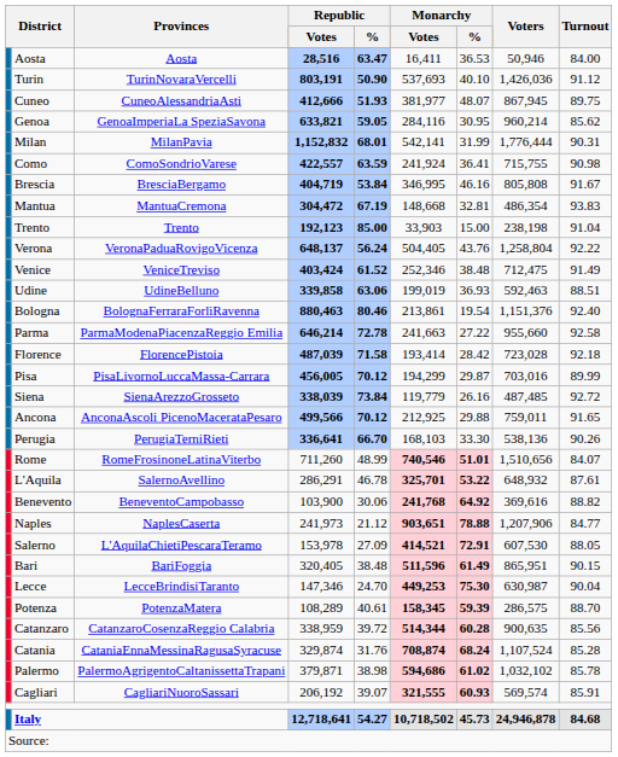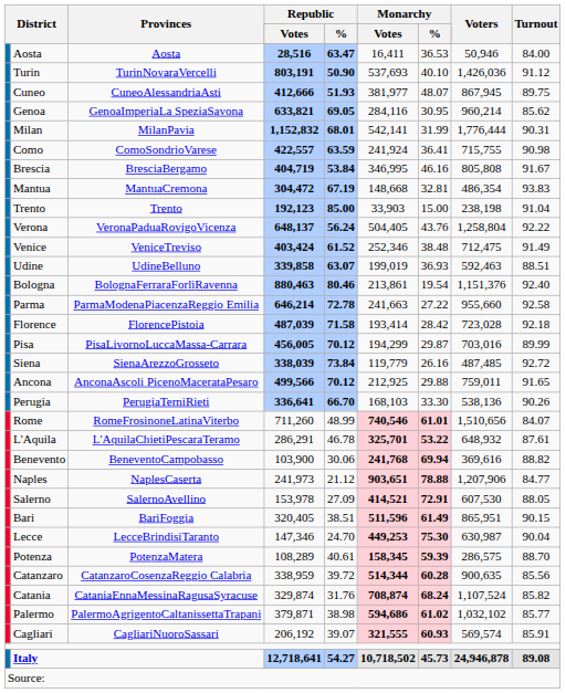 <table class="wikitable sortable" style=text-align:center>
 <tr>
 <th rowspan=2 colspan=2>District</th>
 <th rowspan=2>Provinces</th>
 <th colspan=2> Republic</th>
 <th colspan=2> Monarchy</th>
 <th rowspan=2>Voters</th>
 <th rowspan=2>Turnout</th>
 </tr>
 <tr bgcolor=#CEF6D8|>
 <th>Votes</th>
 <th>%</th>
 <th>Votes</th>
 <th>%</th>
 </tr>
 <tr>
 <td bgcolor=#0070AB></td>
 <td align=left>Aosta</td>
 <td><a href='#'>Aosta</a></td>
 <td bgcolor=#B0CEFF><strong>28,516</strong></td>
 <td bgcolor=#B0CEFF><strong>63.47</strong></td>
 <td>16,411</td>
 <td>36.53</td>
 <td>50,946</td>
 <td>84.00</td>
 </tr>
 <tr>
 <td bgcolor=#0070AB></td>
 <td align=left>Turin</td>
 <td><a href='#'>Turin</a><a href='#'>Novara</a><a href='#'>Vercelli</a></td>
 <td bgcolor=#B0CEFF><strong>803,191</strong></td>
 <td bgcolor=#B0CEFF><strong>50.90</strong></td>
 <td>537,693</td>
 <td>40.10</td>
 <td>1,426,036</td>
 <td>91.12</td>
 </tr>
 <tr>
 <td bgcolor=#0070AB></td>
 <td align=left>Cuneo</td>
 <td><a href='#'>Cuneo</a><a href='#'>Alessandria</a><a href='#'>Asti</a></td>
 <td bgcolor=#B0CEFF><strong>412,666</strong></td>
 <td bgcolor=#B0CEFF><strong>51.93</strong></td>
 <td>381,977</td>
 <td>48.07</td>
 <td>867,945</td>
 <td>89.75</td>
 </tr>
 <tr>
 <td bgcolor=#0070AB></td>
 <td align=left>Genoa</td>
 <td><a href='#'>Genoa</a><a href='#'>Imperia</a><a href='#'>La Spezia</a><a href='#'>Savona</a></td>
 <td bgcolor=#B0CEFF><strong>633,821</strong></td>
-<td bgcolor=#B0CEFF><strong>59.05</strong></td>
+<td bgcolor=#B0CEFF><strong>69.05</strong></td>
 <td>284,116</td>
 <td>30.95</td>
 <td>960,214</td>
 <td>85.62</td>
 </tr>
 <tr>
 <td bgcolor=#0070AB></td>
 <td align=left>Milan</td>
 <td><a href='#'>Milan</a><a href='#'>Pavia</a></td>
 <td bgcolor=#B0CEFF><strong>1,152,832</strong></td>
 <td bgcolor=#B0CEFF><strong>68.01</strong></td>
 <td>542,141</td>
 <td>31.99</td>
 <td>1,776,444</td>
 <td>90.31</td>
 </tr>
 <tr>
 <td bgcolor=#0070AB></td>
 <td align=left>Como</td>
 <td><a href='#'>Como</a><a href='#'>Sondrio</a><a href='#'>Varese</a></td>
 <td bgcolor=#B0CEFF><strong>422,557</strong></td>
 <td bgcolor=#B0CEFF><strong>63.59</strong></td>
 <td>241,924</td>
 <td>36.41</td>
 <td>715,755</td>
 <td>90.98</td>
 </tr>
 <tr>
 <td bgcolor=#0070AB></td>
 <td align=left>Brescia</td>
 <td><a href='#'>Brescia</a><a href='#'>Bergamo</a></td>
 <td bgcolor=#B0CEFF><strong>404,719</strong></td>
 <td bgcolor=#B0CEFF><strong>53.84</strong></td>
 <td>346,995</td>
 <td>46.16</td>
 <td>805,808</td>
 <td>91.67</td>
 </tr>
 <tr>
 <td bgcolor=#0070AB></td>
 <td align=left>Mantua</td>
 <td><a href='#'>Mantua</a><a href='#'>Cremona</a></td>
 <td bgcolor=#B0CEFF><strong>304,472</strong></td>
 <td bgcolor=#B0CEFF><strong>67.19</strong></td>
 <td>148,668</td>
 <td>32.81</td>
 <td>486,354</td>
 <td>93.83</td>
 </tr>
 <tr>
 <td bgcolor=#0070AB></td>
 <td align=left>Trento</td>
 <td><a href='#'>Trento</a></td>
 <td bgcolor=#B0CEFF><strong>192,123</strong></td>
 <td bgcolor=#B0CEFF><strong>85.00</strong></td>
 <td>33,903</td>
 <td>15.00</td>
 <td>238,198</td>
 <td>91.04</td>
 </tr>
 <tr>
 <td bgcolor=#0070AB></td>
 <td align=left>Verona</td>
 <td><a href='#'>Verona</a><a href='#'>Padua</a><a href='#'>Rovigo</a><a href='#'>Vicenza</a></td>
 <td bgcolor=#B0CEFF><strong>648,137</strong></td>
 <td bgcolor=#B0CEFF><strong>56.24</strong></td>
 <td>504,405</td>
 <td>43.76</td>
 <td>1,258,804</td>
 <td>92.22</td>
 </tr>
 <tr>
 <td bgcolor=#0070AB></td>
 <td align=left>Venice</td>
 <td><a href='#'>Venice</a><a href='#'>Treviso</a></td>
 <td bgcolor=#B0CEFF><strong>403,424</strong></td>
 <td bgcolor=#B0CEFF><strong>61.52</strong></td>
 <td>252,346</td>
 <td>38.48</td>
 <td>712,475</td>
 <td>91.49</td>
 </tr>
 <tr>
 <td bgcolor=#0070AB></td>
 <td align=left>Udine</td>
 <td><a href='#'>Udine</a><a href='#'>Belluno</a></td>
 <td bgcolor=#B0CEFF><strong>339,858</strong></td>
-<td bgcolor=#B0CEFF><strong>63.06</strong></td>
+<td bgcolor=#B0CEFF><strong>63.07</strong></td>
 <td>199,019</td>
 <td>36.93</td>
 <td>592,463</td>
 <td>88.51</td>
 </tr>
 <tr>
 <td bgcolor=#0070AB></td>
 <td align=left>Bologna</td>
 <td><a href='#'>Bologna</a><a href='#'>Ferrara</a><a href='#'>Forlì</a><a href='#'>Ravenna</a></td>
 <td bgcolor=#B0CEFF><strong>880,463</strong></td>
 <td bgcolor=#B0CEFF><strong>80.46</strong></td>
 <td>213,861</td>
 <td>19.54</td>
 <td>1,151,376</td>
 <td>92.40</td>
 </tr>
 <tr>
 <td bgcolor=#0070AB></td>
 <td align=left>Parma</td>
 <td><a href='#'>Parma</a><a href='#'>Modena</a><a href='#'>Piacenza</a><a href='#'>Reggio Emilia</a></td>
 <td bgcolor=#B0CEFF><strong>646,214</strong></td>
 <td bgcolor=#B0CEFF><strong>72.78</strong></td>
 <td>241,663</td>
 <td>27.22</td>
 <td>955,660</td>
 <td>92.58</td>
 </tr>
 <tr>
 <td bgcolor=#0070AB></td>
 <td align=left>Florence</td>
 <td><a href='#'>Florence</a><a href='#'>Pistoia</a></td>
 <td bgcolor=#B0CEFF><strong>487,039</strong></td>
 <td bgcolor=#B0CEFF><strong>71.58</strong></td>
 <td>193,414</td>
 <td>28.42</td>
 <td>723,028</td>
 <td>92.18</td>
 </tr>
 <tr>
 <td bgcolor=#0070AB></td>
 <td align=left>Pisa</td>
 <td><a href='#'>Pisa</a><a href='#'>Livorno</a><a href='#'>Lucca</a><a href='#'>Massa-Carrara</a></td>
 <td bgcolor=#B0CEFF><strong>456,005</strong></td>
 <td bgcolor=#B0CEFF><strong>70.12</strong></td>
 <td>194,299</td>
 <td>29.87</td>
 <td>703,016</td>
 <td>89.99</td>
 </tr>
 <tr>
 <td bgcolor=#0070AB></td>
 <td align=left>Siena</td>
 <td><a href='#'>Siena</a><a href='#'>Arezzo</a><a href='#'>Grosseto</a></td>
 <td bgcolor=#B0CEFF><strong>338,039</strong></td>
 <td bgcolor=#B0CEFF><strong>73.84</strong></td>
 <td>119,779</td>
 <td>26.16</td>
 <td>487,485</td>
 <td>92.72</td>
 </tr>
 <tr>
 <td bgcolor=#0070AB></td>
 <td align=left>Ancona</td>
 <td><a href='#'>Ancona</a><a href='#'>Ascoli Piceno</a><a href='#'>Macerata</a><a href='#'>Pesaro</a></td>
 <td bgcolor=#B0CEFF><strong>499,566</strong></td>
 <td bgcolor=#B0CEFF><strong>70.12</strong></td>
 <td>212,925</td>
 <td>29.88</td>
 <td>759,011</td>
 <td>91.65</td>
 </tr>
 <tr>
 <td bgcolor=#0070AB></td>
 <td align=left>Perugia</td>
 <td><a href='#'>Perugia</a><a href='#'>Terni</a><a href='#'>Rieti</a></td>
 <td bgcolor=#B0CEFF><strong>336,641</strong></td>
 <td bgcolor=#B0CEFF><strong>66.70</strong></td>
 <td>168,103</td>
 <td>33.30</td>
 <td>538,136</td>
 <td>90.26</td>
 </tr>
 <tr>
 <td bgcolor=#F0002B></td>
 <td align=left>Rome</td>
 <td><a href='#'>Rome</a><a href='#'>Frosinone</a><a href='#'>Latina</a><a href='#'>Viterbo</a></td>
 <td>711,260</td>
 <td>48.99</td>
 <td bgcolor=#FFD0D7><strong>740,546</strong></td>
-<td bgcolor=#FFD0D7><strong>51.01</strong></td>
+<td bgcolor=#FFD0D7><strong>61.01</strong></td>
 <td>1,510,656</td>
 <td>84.07</td>
 </tr>
 <tr>
 <td bgcolor=#F0002B></td>
 <td align=left>L'Aquila</td>
-<td><a href='#'>Salerno</a><a href='#'>Avellino</a></td>
+<td><a href='#'>L'Aquila</a><a href='#'>Chieti</a><a href='#'>Pescara</a><a href='#'>Teramo</a></td>
 <td>286,291</td>
 <td>46.78</td>
 <td bgcolor=#FFD0D7><strong>325,701</strong></td>
 <td bgcolor=#FFD0D7><strong>53.22</strong></td>
 <td>648,932</td>
 <td>87.61</td>
 </tr>
 <tr>
 <td bgcolor=#F0002B></td>
 <td align=left>Benevento</td>
 <td><a href='#'>Benevento</a><a href='#'>Campobasso</a></td>
 <td>103,900</td>
 <td>30.06</td>
 <td bgcolor=#FFD0D7><strong>241,768</strong></td>
-<td bgcolor=#FFD0D7><strong>64.92</strong></td>
+<td bgcolor=#FFD0D7><strong>69.94</strong></td>
 <td>369,616</td>
 <td>88.82</td>
 </tr>
 <tr>
 <td bgcolor=#F0002B></td>
 <td align=left>Naples</td>
 <td><a href='#'>Naples</a><a href='#'>Caserta</a></td>
 <td>241,973</td>
 <td>21.12</td>
 <td bgcolor=#FFD0D7><strong>903,651</strong></td>
 <td bgcolor=#FFD0D7><strong>78.88</strong></td>
 <td>1,207,906</td>
 <td>84.77</td>
 </tr>
 <tr>
 <td bgcolor=#F0002B></td>
 <td align=left>Salerno</td>
-<td><a href='#'>L'Aquila</a><a href='#'>Chieti</a><a href='#'>Pescara</a><a href='#'>Teramo</a></td>
+<td><a href='#'>Salerno</a><a href='#'>Avellino</a></td>
 <td>153,978</td>
 <td>27.09</td>
 <td bgcolor=#FFD0D7><strong>414,521</strong></td>
 <td bgcolor=#FFD0D7><strong>72.91</strong></td>
 <td>607,530</td>
 <td>88.05</td>
 </tr>
 <tr>
 <td bgcolor=#F0002B></td>
 <td align=left>Bari</td>
 <td><a href='#'>Bari</a><a href='#'>Foggia</a></td>
 <td>320,405</td>
-<td>38.48</td>
+<td>38.51</td>
 <td bgcolor=#FFD0D7><strong>511,596</strong></td>
 <td bgcolor=#FFD0D7><strong>61.49</strong></td>
 <td>865,951</td>
 <td>90.15</td>
 </tr>
 <tr>
 <td bgcolor=#F0002B></td>
 <td align=left>Lecce</td>
 <td><a href='#'>Lecce</a><a href='#'>Brindisi</a><a href='#'>Taranto</a></td>
 <td>147,346</td>
 <td>24.70</td>
 <td bgcolor=#FFD0D7><strong>449,253</strong></td>
 <td bgcolor=#FFD0D7><strong>75.30</strong></td>
 <td>630,987</td>
 <td>90.04</td>
 </tr>
 <tr>
 <td bgcolor=#F0002B></td>
 <td align=left>Potenza</td>
 <td><a href='#'>Potenza</a><a href='#'>Matera</a></td>
 <td>108,289</td>
 <td>40.61</td>
 <td bgcolor=#FFD0D7><strong>158,345</strong></td>
 <td bgcolor=#FFD0D7><strong>59.39</strong></td>
 <td>286,575</td>
 <td>88.70</td>
 </tr>
 <tr>
 <td bgcolor=#F0002B></td>
 <td align=left>Catanzaro</td>
 <td><a href='#'>Catanzaro</a><a href='#'>Cosenza</a><a href='#'>Reggio Calabria</a></td>
 <td>338,959</td>
 <td>39.72</td>
 <td bgcolor=#FFD0D7><strong>514,344</strong></td>
 <td bgcolor=#FFD0D7><strong>60.28</strong></td>
 <td>900,635</td>
 <td>85.56</td>
 </tr>
 <tr>
 <td bgcolor=#F0002B></td>
 <td align=left>Catania</td>
 <td><a href='#'>Catania</a><a href='#'>Enna</a><a href='#'>Messina</a><a href='#'>Ragusa</a><a href='#'>Syracuse</a></td>
 <td>329,874</td>
 <td>31.76</td>
 <td bgcolor=#FFD0D7><strong>708,874</strong></td>
 <td bgcolor=#FFD0D7><strong>68.24</strong></td>
 <td>1,107,524</td>
-<td>85.28</td>
+<td>85.82</td>
 </tr>
 <tr>
 <td bgcolor=#F0002B></td>
 <td align=left>Palermo</td>
 <td><a href='#'>Palermo</a><a href='#'>Agrigento</a><a href='#'>Caltanissetta</a><a href='#'>Trapani</a></td>
 <td>379,871</td>
 <td>38.98</td>
 <td bgcolor=#FFD0D7><strong>594,686</strong></td>
 <td bgcolor=#FFD0D7><strong>61.02</strong></td>
 <td>1,032,102</td>
-<td>85.78</td>
+<td>85.77</td>
 </tr>
 <tr>
 <td bgcolor=#F0002B></td>
 <td align=left>Cagliari</td>
 <td><a href='#'>Cagliari</a><a href='#'>Nuoro</a><a href='#'>Sassari</a></td>
 <td>206,192</td>
 <td>39.07</td>
 <td bgcolor=#FFD0D7><strong>321,555</strong></td>
 <td bgcolor=#FFD0D7><strong>60.93</strong></td>
 <td>569,574</td>
 <td>85.91</td>
 </tr>
 <tr>
 <td colspan=10></td>
 </tr>
 <tr style=font-weight:bold>
 <td bgcolor=#0070AB></td>
 <td align=left colspan=2><a href='#'>Italy</a></td>
 <td bgcolor=#B0CEFF>12,718,641</td>
 <td bgcolor=#B0CEFF>54.27</td>
 <td bgcolor=#E4E4E4>10,718,502</td>
 <td bgcolor=#E4E4E4>45.73</td>
 <td bgcolor=#E4E4E4>24,946,878</td>
-<td bgcolor=#E4E4E4>84.68</td>
+<td bgcolor=#E4E4E4>89.08</td>
 </tr>
 <tr>
 <td align=left colspan=10>Source: </td>
 </tr>
 </table>
